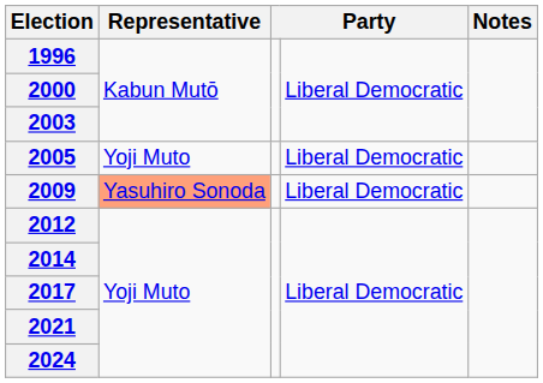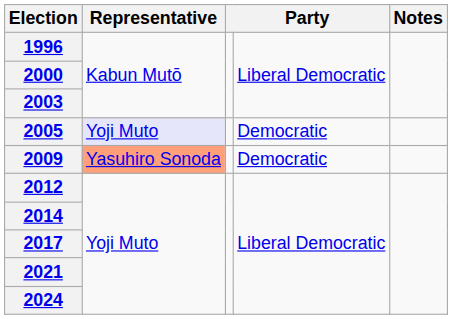 <table class=wikitable>
 <tr valign=bottom>
 <th>Election</th>
 <th>Representative</th>
 <th colspan="2">Party</th>
 <th>Notes</th>
 </tr>
 <tr>
 <th><a href='#'>1996</a></th>
 <td rowspan="3"><a href='#'>Kabun Mutō</a></td>
 <td rowspan="3" bgcolor=></td>
 <td rowspan="3"><a href='#'>Liberal Democratic</a></td>
 <td rowspan="3"></td>
 </tr>
 <tr>
 <th><a href='#'>2000</a></th>
 </tr>
 <tr>
 <th><a href='#'>2003</a></th>
 </tr>
 <tr>
 <th><a href='#'>2005</a></th>
-<td><a href='#'>Yoji Muto</a></td>
+<td style="background: lavender;"><a href='#'>Yoji Muto</a></td>
 <td bgcolor=></td>
-<td><a href='#'>Liberal Democratic</a></td>
+<td><a href='#'>Democratic</a></td>
 <td></td>
 </tr>
 <tr>
 <th><a href='#'>2009</a></th>
 <td style="background: lightsalmon;"><a href='#'>Yasuhiro Sonoda</a></td>
 <td bgcolor=></td>
-<td><a href='#'>Liberal Democratic</a></td>
+<td><a href='#'>Democratic</a></td>
 <td></td>
 </tr>
 <tr>
 <th><a href='#'>2012</a></th>
 <td rowspan="5"><a href='#'>Yoji Muto</a></td>
 <td rowspan="5" bgcolor=></td>
 <td rowspan="5"><a href='#'>Liberal Democratic</a></td>
 <td rowspan="5"></td>
 </tr>
 <tr>
 <th><a href='#'>2014</a></th>
 </tr>
 <tr>
 <th><a href='#'>2017</a></th>
 </tr>
 <tr>
 <th><a href='#'>2021</a></th>
 </tr>
 <tr>
 <th><a href='#'>2024</a></th>
 </tr>
 </table>
